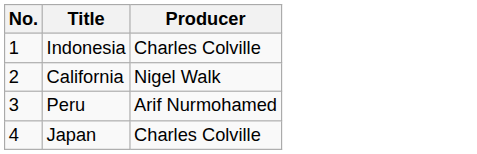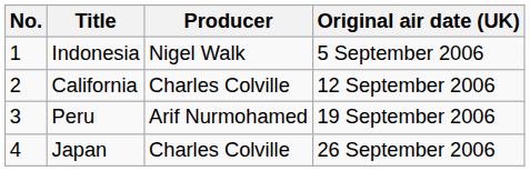 <table class="wikitable">
 <tr>
 <th>No.</th>
 <th>Title</th>
 <th>Producer</th>
+<th>Original air date (UK)</th>
 </tr>
 <tr>
 <td>1</td>
 <td>Indonesia</td>
-<td>Charles Colville</td>
+<td>Nigel Walk</td>
+<td>5 September 2006</td>
 </tr>
 <tr>
 <td>2</td>
 <td>California</td>
-<td>Nigel Walk</td>
+<td>Charles Colville</td>
+<td>12 September 2006</td>
 </tr>
 <tr>
 <td>3</td>
 <td>Peru</td>
 <td>Arif Nurmohamed</td>
+<td>19 September 2006</td>
 </tr>
 <tr>
 <td>4</td>
 <td>Japan</td>
 <td>Charles Colville</td>
+<td>26 September 2006</td>
 </tr>
 </table>
